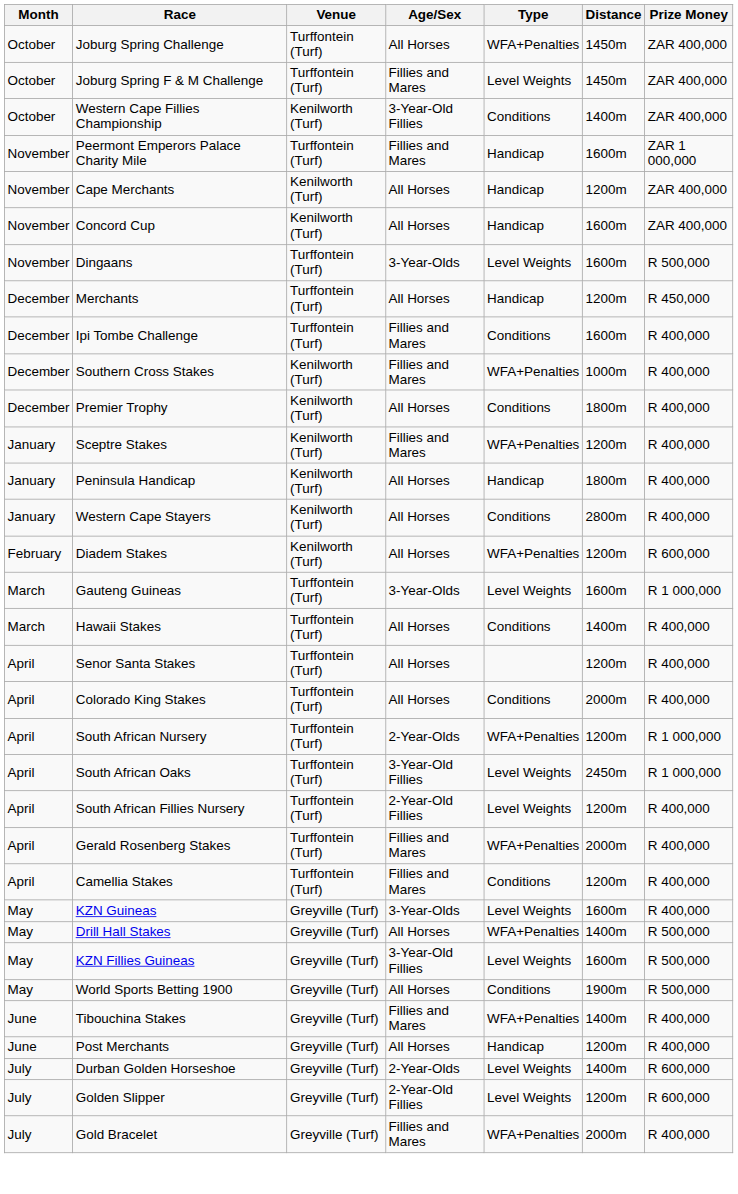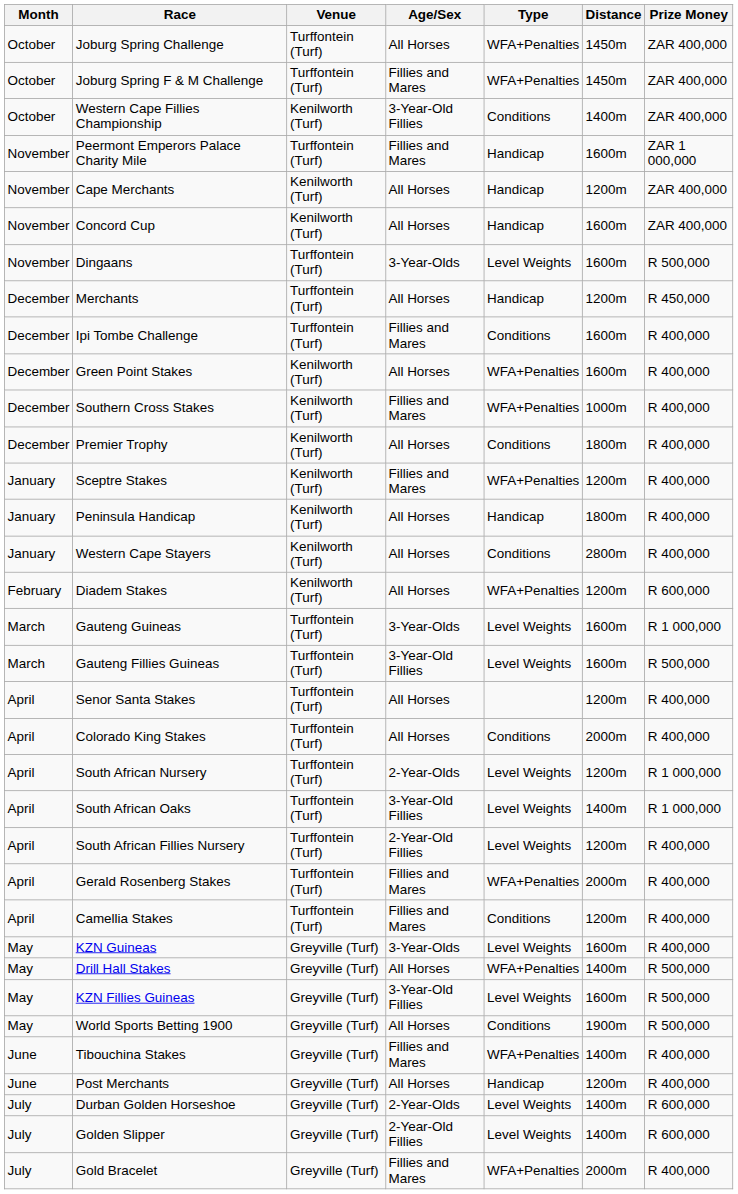 <table class="wikitable">
 <tr>
 <th>Month</th>
 <th>Race</th>
 <th>Venue</th>
 <th>Age/Sex</th>
 <th>Type</th>
 <th>Distance</th>
 <th>Prize Money</th>
 </tr>
 <tr>
 <td>October</td>
 <td>Joburg Spring Challenge</td>
 <td>Turffontein (Turf)</td>
 <td>All Horses</td>
 <td>WFA+Penalties</td>
 <td>1450m</td>
 <td>ZAR 400,000</td>
 </tr>
 <tr>
 <td>October</td>
 <td>Joburg Spring F & M Challenge</td>
 <td>Turffontein (Turf)</td>
 <td>Fillies and Mares</td>
-<td>Level Weights</td>
+<td>WFA+Penalties</td>
 <td>1450m</td>
 <td>ZAR 400,000</td>
 </tr>
 <tr>
 <td>October</td>
 <td>Western Cape Fillies Championship</td>
 <td>Kenilworth (Turf)</td>
 <td>3-Year-Old Fillies</td>
 <td>Conditions</td>
 <td>1400m</td>
 <td>ZAR 400,000</td>
 </tr>
 <tr>
 <td>November</td>
 <td>Peermont Emperors Palace Charity Mile</td>
 <td>Turffontein (Turf)</td>
 <td>Fillies and Mares</td>
 <td>Handicap</td>
 <td>1600m</td>
 <td>ZAR 1 000,000</td>
 </tr>
 <tr>
 <td>November</td>
 <td>Cape Merchants</td>
 <td>Kenilworth (Turf)</td>
 <td>All Horses</td>
 <td>Handicap</td>
 <td>1200m</td>
 <td>ZAR 400,000</td>
 </tr>
 <tr>
 <td>November</td>
 <td>Concord Cup</td>
 <td>Kenilworth (Turf)</td>
 <td>All Horses</td>
 <td>Handicap</td>
 <td>1600m</td>
 <td>ZAR 400,000</td>
 </tr>
 <tr>
 <td>November</td>
 <td>Dingaans</td>
 <td>Turffontein (Turf)</td>
 <td>3-Year-Olds</td>
 <td>Level Weights</td>
 <td>1600m</td>
 <td>R 500,000</td>
 </tr>
 <tr>
 <td>December</td>
 <td>Merchants</td>
 <td>Turffontein (Turf)</td>
 <td>All Horses</td>
 <td>Handicap</td>
 <td>1200m</td>
 <td>R 450,000</td>
 </tr>
 <tr>
 <td>December</td>
 <td>Ipi Tombe Challenge</td>
 <td>Turffontein (Turf)</td>
 <td>Fillies and Mares</td>
 <td>Conditions</td>
 <td>1600m</td>
 <td>R 400,000</td>
 </tr>
 <tr>
 <td>December</td>
+<td>Green Point Stakes</td>
+<td>Kenilworth (Turf)</td>
+<td>All Horses</td>
+<td>WFA+Penalties</td>
+<td>1600m</td>
+<td>R 400,000</td>
+</tr>
+<tr>
+<td>December</td>
 <td>Southern Cross Stakes</td>
 <td>Kenilworth (Turf)</td>
 <td>Fillies and Mares</td>
 <td>WFA+Penalties</td>
 <td>1000m</td>
 <td>R 400,000</td>
 </tr>
 <tr>
 <td>December</td>
 <td>Premier Trophy</td>
 <td>Kenilworth (Turf)</td>
 <td>All Horses</td>
 <td>Conditions</td>
 <td>1800m</td>
 <td>R 400,000</td>
 </tr>
 <tr>
 <td>January</td>
 <td>Sceptre Stakes</td>
 <td>Kenilworth (Turf)</td>
 <td>Fillies and Mares</td>
 <td>WFA+Penalties</td>
 <td>1200m</td>
 <td>R 400,000</td>
 </tr>
 <tr>
 <td>January</td>
 <td>Peninsula Handicap</td>
 <td>Kenilworth (Turf)</td>
 <td>All Horses</td>
 <td>Handicap</td>
 <td>1800m</td>
 <td>R 400,000</td>
 </tr>
 <tr>
 <td>January</td>
 <td>Western Cape Stayers</td>
 <td>Kenilworth (Turf)</td>
 <td>All Horses</td>
 <td>Conditions</td>
 <td>2800m</td>
 <td>R 400,000</td>
 </tr>
 <tr>
 <td>February</td>
 <td>Diadem Stakes</td>
 <td>Kenilworth (Turf)</td>
 <td>All Horses</td>
 <td>WFA+Penalties</td>
 <td>1200m</td>
 <td>R 600,000</td>
 </tr>
 <tr>
 <td>March</td>
 <td>Gauteng Guineas</td>
 <td>Turffontein (Turf)</td>
 <td>3-Year-Olds</td>
 <td>Level Weights</td>
 <td>1600m</td>
 <td>R 1 000,000</td>
 </tr>
 <tr>
 <td>March</td>
-<td>Hawaii Stakes</td>
+<td>Gauteng Fillies Guineas</td>
 <td>Turffontein (Turf)</td>
-<td>All Horses</td>
-<td>Conditions</td>
-<td>1400m</td>
-<td>R 400,000</td>
+<td>3-Year-Old Fillies</td>
+<td>Level Weights</td>
+<td>1600m</td>
+<td>R 500,000</td>
 </tr>
 <tr>
 <td>April</td>
 <td>Senor Santa Stakes</td>
 <td>Turffontein (Turf)</td>
 <td>All Horses</td>
 <td></td>
 <td>1200m</td>
 <td>R 400,000</td>
 </tr>
 <tr>
 <td>April</td>
 <td>Colorado King Stakes</td>
 <td>Turffontein (Turf)</td>
 <td>All Horses</td>
 <td>Conditions</td>
 <td>2000m</td>
 <td>R 400,000</td>
 </tr>
 <tr>
 <td>April</td>
 <td>South African Nursery</td>
 <td>Turffontein (Turf)</td>
 <td>2-Year-Olds</td>
-<td>WFA+Penalties</td>
+<td>Level Weights</td>
 <td>1200m</td>
 <td>R 1 000,000</td>
 </tr>
 <tr>
 <td>April</td>
 <td>South African Oaks</td>
 <td>Turffontein (Turf)</td>
 <td>3-Year-Old Fillies</td>
 <td>Level Weights</td>
-<td>2450m</td>
+<td>1400m</td>
 <td>R 1 000,000</td>
 </tr>
 <tr>
 <td>April</td>
 <td>South African Fillies Nursery</td>
 <td>Turffontein (Turf)</td>
 <td>2-Year-Old Fillies</td>
 <td>Level Weights</td>
 <td>1200m</td>
 <td>R 400,000</td>
 </tr>
 <tr>
 <td>April</td>
 <td>Gerald Rosenberg Stakes</td>
 <td>Turffontein (Turf)</td>
 <td>Fillies and Mares</td>
 <td>WFA+Penalties</td>
 <td>2000m</td>
 <td>R 400,000</td>
 </tr>
 <tr>
 <td>April</td>
 <td>Camellia Stakes</td>
 <td>Turffontein (Turf)</td>
 <td>Fillies and Mares</td>
 <td>Conditions</td>
 <td>1200m</td>
 <td>R 400,000</td>
 </tr>
 <tr>
 <td>May</td>
 <td><a href='#'>KZN Guineas</a></td>
 <td>Greyville (Turf)</td>
 <td>3-Year-Olds</td>
 <td>Level Weights</td>
 <td>1600m</td>
 <td>R 400,000</td>
 </tr>
 <tr>
 <td>May</td>
 <td><a href='#'>Drill Hall Stakes</a></td>
 <td>Greyville (Turf)</td>
 <td>All Horses</td>
 <td>WFA+Penalties</td>
 <td>1400m</td>
 <td>R 500,000</td>
 </tr>
 <tr>
 <td>May</td>
 <td><a href='#'>KZN Fillies Guineas</a></td>
 <td>Greyville (Turf)</td>
 <td>3-Year-Old Fillies</td>
 <td>Level Weights</td>
 <td>1600m</td>
 <td>R 500,000</td>
 </tr>
 <tr>
 <td>May</td>
 <td>World Sports Betting 1900</td>
 <td>Greyville (Turf)</td>
 <td>All Horses</td>
 <td>Conditions</td>
 <td>1900m</td>
 <td>R 500,000</td>
 </tr>
 <tr>
 <td>June</td>
 <td>Tibouchina Stakes</td>
 <td>Greyville (Turf)</td>
 <td>Fillies and Mares</td>
 <td>WFA+Penalties</td>
 <td>1400m</td>
 <td>R 400,000</td>
 </tr>
 <tr>
 <td>June</td>
 <td>Post Merchants</td>
 <td>Greyville (Turf)</td>
 <td>All Horses</td>
 <td>Handicap</td>
 <td>1200m</td>
 <td>R 400,000</td>
 </tr>
 <tr>
 <td>July</td>
 <td>Durban Golden Horseshoe</td>
 <td>Greyville (Turf)</td>
 <td>2-Year-Olds</td>
 <td>Level Weights</td>
 <td>1400m</td>
 <td>R 600,000</td>
 </tr>
 <tr>
 <td>July</td>
 <td>Golden Slipper</td>
 <td>Greyville (Turf)</td>
 <td>2-Year-Old Fillies</td>
 <td>Level Weights</td>
-<td>1200m</td>
+<td>1400m</td>
 <td>R 600,000</td>
 </tr>
 <tr>
 <td>July</td>
 <td>Gold Bracelet</td>
 <td>Greyville (Turf)</td>
 <td>Fillies and Mares</td>
 <td>WFA+Penalties</td>
 <td>2000m</td>
 <td>R 400,000</td>
 </tr>
 </table>
